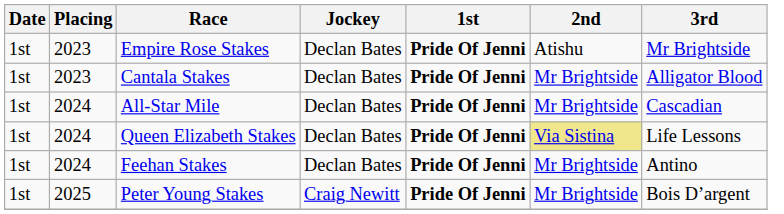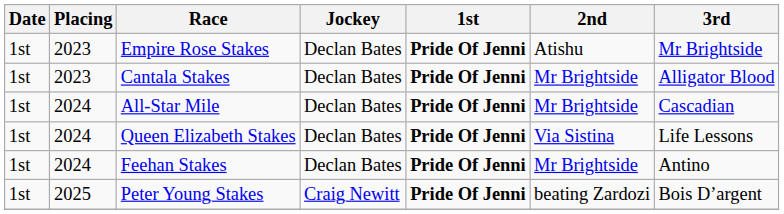 <table class="sortable wikitable">
 <tr>
 <th>Date</th>
 <th>Placing</th>
 <th>Race</th>
 <th>Jockey</th>
 <th>1st</th>
 <th>2nd</th>
 <th>3rd</th>
 </tr>
 <tr>
 <td>1st</td>
 <td>2023</td>
 <td><a href='#'>Empire Rose Stakes</a></td>
 <td>Declan Bates</td>
 <td><strong>Pride Of Jenni</strong></td>
 <td>Atishu</td>
 <td><a href='#'>Mr Brightside</a></td>
 </tr>
 <tr>
 <td>1st</td>
 <td>2023</td>
 <td><a href='#'>Cantala Stakes</a></td>
 <td>Declan Bates</td>
 <td><strong>Pride Of Jenni</strong></td>
 <td><a href='#'>Mr Brightside</a></td>
 <td><a href='#'>Alligator Blood</a></td>
 </tr>
 <tr>
 <td>1st</td>
 <td>2024</td>
 <td><a href='#'>All-Star Mile</a></td>
 <td>Declan Bates</td>
 <td><strong>Pride Of Jenni</strong></td>
 <td><a href='#'>Mr Brightside</a></td>
 <td><a href='#'>Cascadian</a></td>
 </tr>
 <tr>
 <td>1st</td>
 <td>2024</td>
 <td><a href='#'>Queen Elizabeth Stakes</a></td>
 <td>Declan Bates</td>
 <td><strong>Pride Of Jenni</strong></td>
-<td style="background: khaki;"><a href='#'>Via Sistina</a></td>
+<td><a href='#'>Via Sistina</a></td>
 <td>Life Lessons</td>
 </tr>
 <tr>
 <td>1st</td>
 <td>2024</td>
 <td><a href='#'>Feehan Stakes</a></td>
 <td>Declan Bates</td>
 <td><strong>Pride Of Jenni</strong></td>
 <td><a href='#'>Mr Brightside</a></td>
 <td>Antino</td>
 </tr>
 <tr>
 <td>1st</td>
 <td>2025</td>
 <td><a href='#'>Peter Young Stakes</a></td>
 <td><a href='#'>Craig Newitt</a></td>
 <td><strong>Pride Of Jenni</strong></td>
-<td><a href='#'>Mr Brightside</a></td>
+<td>beating Zardozi</td>
 <td>Bois D’argent</td>
 </tr>
 <tr>
 </tr>
 </table>
